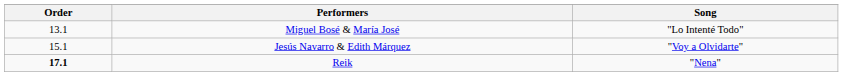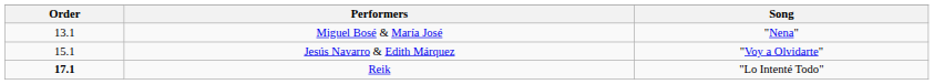 <table class="wikitable" style="text-align:center; width:100%">
 <tr>
 </tr>
 <tr>
 <th>Order</th>
 <th>Performers</th>
 <th>Song</th>
 </tr>
 <tr>
 <td>13.1</td>
 <td><a href='#'>Miguel Bosé</a> & <a href='#'>María José</a></td>
-<td>"Lo Intenté Todo"</td>
+<td>"<a href='#'>Nena</a>"</td>
 </tr>
 <tr>
 <td>15.1</td>
 <td><a href='#'>Jesús Navarro</a> & <a href='#'>Edith Márquez</a></td>
 <td>"<a href='#'>Voy a Olvidarte</a>"</td>
 </tr>
 <tr>
 <td><strong>17.1</strong></td>
 <td><a href='#'>Reik</a></td>
-<td>"<a href='#'>Nena</a>"</td>
+<td>"Lo Intenté Todo"</td>
 </tr>
 </table>
